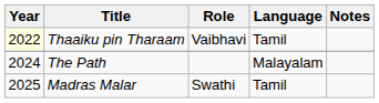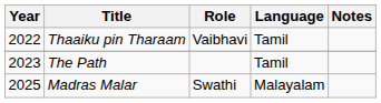 <table class="wikitable sortable">
 <tr>
 <th>Year</th>
 <th>Title</th>
 <th>Role</th>
 <th>Language</th>
 <th>Notes</th>
 </tr>
 <tr>
-<td style="background: lightyellow;">2022</td>
+<td>2022</td>
 <td><em>Thaaiku pin Tharaam</em></td>
 <td>Vaibhavi</td>
 <td>Tamil</td>
 <td></td>
 </tr>
 <tr>
 </tr>
 <tr>
-<td>2024</td>
+<td>2023</td>
 <td><em>The Path</em></td>
 <td></td>
-<td>Malayalam</td>
+<td>Tamil</td>
 <td></td>
 </tr>
 <tr>
 <td>2025</td>
 <td><em>Madras Malar</em></td>
 <td>Swathi</td>
-<td>Tamil</td>
+<td>Malayalam</td>
 <td></td>
 </tr>
 </table>
